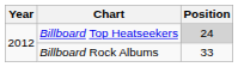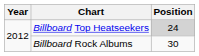 <table class="wikitable sortable">
 <tr>
 <th>Year</th>
 <th>Chart</th>
 <th>Position</th>
 </tr>
 <tr>
 <td rowspan="2">2012</td>
 <td><em><a href='#'>Billboard</a></em> <a href='#'>Top Heatseekers</a></td>
 <td align=center style="background: lightgrey;">24</td>
 </tr>
 <tr>
 <td><em>Billboard</em> Rock Albums</td>
-<td align=center>33</td>
+<td align=center>30</td>
 </tr>
 </table>
